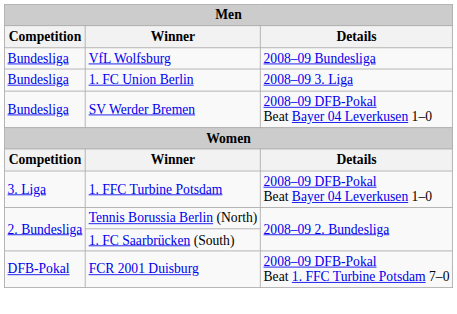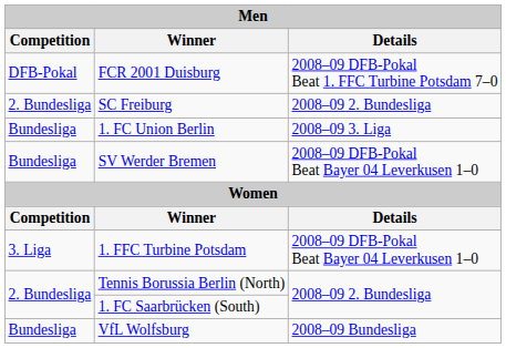 <table class="wikitable">
 <tr>
 <td colspan="3" style="text-align:center; background-color:#CCCCCC;"><strong>Men</strong></td>
 </tr>
 <tr>
 <th>Competition</th>
 <th>Winner</th>
 <th>Details</th>
 </tr>
 <tr>
-<td><a href='#'>Bundesliga</a></td>
-<td><a href='#'>VfL Wolfsburg</a></td>
-<td><a href='#'>2008–09 Bundesliga</a></td>
+<td><a href='#'>DFB-Pokal</a></td>
+<td><a href='#'>FCR 2001 Duisburg</a></td>
+<td><a href='#'>2008–09 DFB-Pokal</a><br>Beat <a href='#'>1. FFC Turbine Potsdam</a> 7–0</td>
+</tr>
+<tr>
+<td><a href='#'>2. Bundesliga</a></td>
+<td><a href='#'>SC Freiburg</a></td>
+<td><a href='#'>2008–09 2. Bundesliga</a></td>
 </tr>
 <tr>
 <td><a href='#'>Bundesliga</a></td>
 <td><a href='#'>1. FC Union Berlin</a></td>
 <td><a href='#'>2008–09 3. Liga</a></td>
 </tr>
 <tr>
 <td><a href='#'>Bundesliga</a></td>
 <td><a href='#'>SV Werder Bremen</a></td>
 <td><a href='#'>2008–09 DFB-Pokal</a><br>Beat <a href='#'>Bayer 04 Leverkusen</a> 1–0</td>
 </tr>
 <tr>
 <td colspan="3" style="text-align:center; background-color:#CCCCCC;"><strong>Women</strong></td>
 </tr>
 <tr>
 <th>Competition</th>
 <th>Winner</th>
 <th>Details</th>
 </tr>
 <tr>
 <td><a href='#'>3. Liga</a></td>
 <td><a href='#'>1. FFC Turbine Potsdam</a></td>
 <td><a href='#'>2008–09 DFB-Pokal</a><br>Beat <a href='#'>Bayer 04 Leverkusen</a> 1–0</td>
 </tr>
 <tr>
 <td rowspan="2"><a href='#'>2. Bundesliga</a></td>
 <td><a href='#'>Tennis Borussia Berlin</a> (North)</td>
 <td rowspan="2"><a href='#'>2008–09 2. Bundesliga</a></td>
 </tr>
 <tr>
 <td><a href='#'>1. FC Saarbrücken</a> (South)</td>
 </tr>
 <tr>
-<td><a href='#'>DFB-Pokal</a></td>
-<td><a href='#'>FCR 2001 Duisburg</a></td>
-<td><a href='#'>2008–09 DFB-Pokal</a><br>Beat <a href='#'>1. FFC Turbine Potsdam</a> 7–0</td>
+<td><a href='#'>Bundesliga</a></td>
+<td><a href='#'>VfL Wolfsburg</a></td>
+<td><a href='#'>2008–09 Bundesliga</a></td>
 </tr>
 </table>
